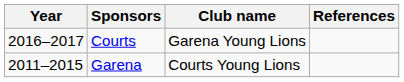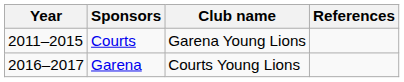 <table class="wikitable">
 <tr>
 <th><strong>Year</strong></th>
 <th>Sponsors</th>
 <th><strong>Club name</strong></th>
 <th>References</th>
 </tr>
 <tr>
-<td>2016–2017</td>
+<td>2011–2015</td>
 <td> <a href='#'>Courts</a></td>
 <td>Garena Young Lions</td>
 <td></td>
 </tr>
 <tr>
-<td>2011–2015</td>
+<td>2016–2017</td>
 <td> <a href='#'>Garena</a></td>
 <td>Courts Young Lions</td>
 <td></td>
 </tr>
 </table>
